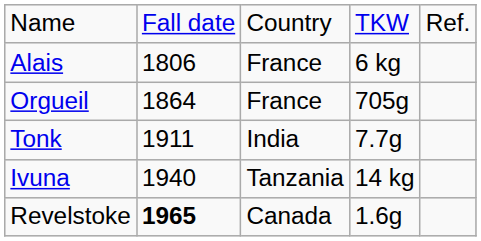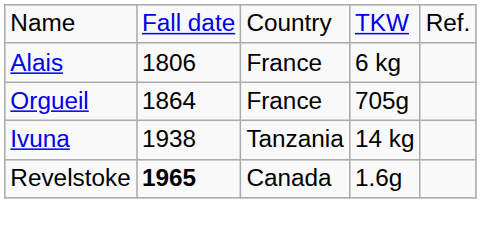 <table class="wikitable">
 <tr>
 <td>Name</td>
 <td><a href='#'>Fall date</a></td>
 <td>Country</td>
 <td><a href='#'>TKW</a></td>
 <td>Ref.</td>
 </tr>
 <tr>
 <td><a href='#'>Alais</a></td>
 <td>1806</td>
 <td>France</td>
 <td>6 kg</td>
 <td></td>
 </tr>
 <tr>
 <td><a href='#'>Orgueil</a></td>
 <td>1864</td>
 <td>France</td>
 <td>705g</td>
 <td></td>
 </tr>
 <tr>
-<td><a href='#'>Tonk</a></td>
-<td>1911</td>
-<td>India</td>
-<td>7.7g</td>
-<td></td>
-</tr>
-<tr>
 <td><a href='#'>Ivuna</a></td>
-<td>1940</td>
+<td>1938</td>
 <td>Tanzania</td>
 <td>14 kg</td>
 <td></td>
 </tr>
 <tr>
 <td>Revelstoke</td>
 <td><strong>1965</strong></td>
 <td>Canada</td>
 <td>1.6g</td>
 <td></td>
 </tr>
 </table>
